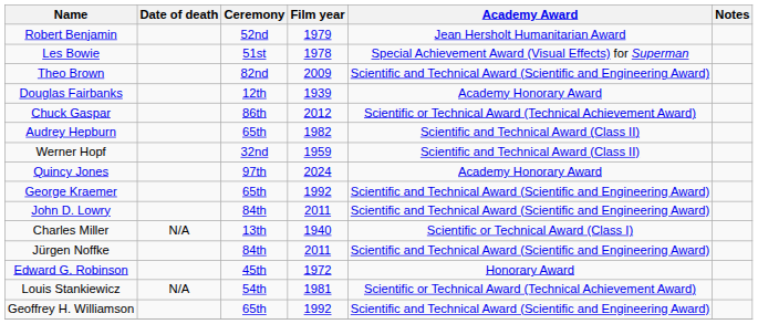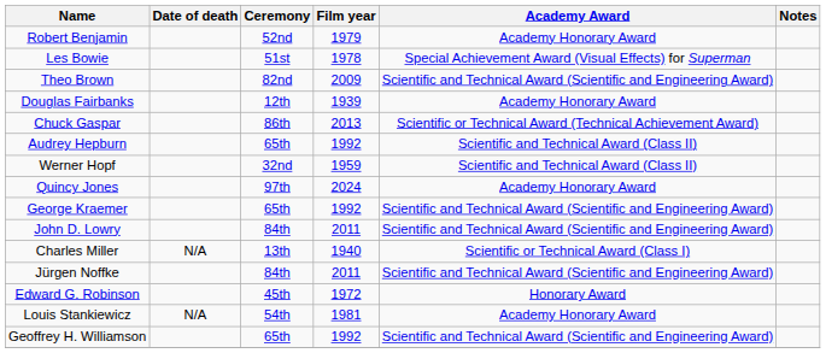 <table class="wikitable sortable" style="text-align: center">
 <tr>
 <th>Name</th>
 <th>Date of death</th>
 <th>Ceremony</th>
 <th>Film year</th>
 <th><a href='#'>Academy Award</a></th>
 <th>Notes</th>
 </tr>
 <tr>
 <td><a href='#'>Robert Benjamin</a></td>
 <td></td>
 <td><a href='#'>52nd</a></td>
 <td><a href='#'>1979</a></td>
-<td><a href='#'>Jean Hersholt Humanitarian Award</a></td>
+<td><a href='#'>Academy Honorary Award</a></td>
 <td></td>
 </tr>
 <tr>
 <td><a href='#'>Les Bowie</a></td>
 <td></td>
 <td><a href='#'>51st</a></td>
 <td><a href='#'>1978</a></td>
 <td><a href='#'>Special Achievement Award (Visual Effects)</a> for <em><a href='#'>Superman</a></em></td>
 <td></td>
 </tr>
 <tr>
 <td><a href='#'>Theo Brown</a></td>
 <td></td>
 <td><a href='#'>82nd</a></td>
 <td><a href='#'>2009</a></td>
 <td><a href='#'>Scientific and Technical Award (Scientific and Engineering Award)</a></td>
 <td></td>
 </tr>
 <tr>
 <td><a href='#'>Douglas Fairbanks</a></td>
 <td></td>
 <td><a href='#'>12th</a></td>
 <td><a href='#'>1939</a></td>
 <td><a href='#'>Academy Honorary Award</a></td>
 <td></td>
 </tr>
 <tr>
 <td><a href='#'>Chuck Gaspar</a></td>
 <td></td>
 <td><a href='#'>86th</a></td>
-<td><a href='#'>2012</a></td>
+<td><a href='#'>2013</a></td>
 <td><a href='#'>Scientific or Technical Award (Technical Achievement Award)</a></td>
 <td></td>
 </tr>
 <tr>
 <td><a href='#'>Audrey Hepburn</a></td>
 <td></td>
 <td><a href='#'>65th</a></td>
-<td><a href='#'>1982</a></td>
+<td><a href='#'>1992</a></td>
 <td><a href='#'>Scientific and Technical Award (Class II)</a></td>
 <td></td>
 </tr>
 <tr>
 <td>Werner Hopf</td>
 <td></td>
 <td><a href='#'>32nd</a></td>
 <td><a href='#'>1959</a></td>
 <td><a href='#'>Scientific and Technical Award (Class II)</a></td>
 <td></td>
 </tr>
 <tr>
 <td><a href='#'>Quincy Jones</a></td>
 <td></td>
 <td><a href='#'>97th</a></td>
 <td><a href='#'>2024</a></td>
 <td><a href='#'>Academy Honorary Award</a></td>
 <td></td>
 </tr>
 <tr>
 <td><a href='#'>George Kraemer</a></td>
 <td></td>
 <td><a href='#'>65th</a></td>
 <td><a href='#'>1992</a></td>
 <td><a href='#'>Scientific and Technical Award (Scientific and Engineering Award)</a></td>
 <td></td>
 </tr>
 <tr>
 <td><a href='#'>John D. Lowry</a></td>
 <td></td>
 <td><a href='#'>84th</a></td>
 <td><a href='#'>2011</a></td>
 <td><a href='#'>Scientific and Technical Award (Scientific and Engineering Award)</a></td>
 <td></td>
 </tr>
 <tr>
 <td>Charles Miller</td>
 <td>N/A</td>
 <td><a href='#'>13th</a></td>
 <td><a href='#'>1940</a></td>
 <td><a href='#'>Scientific or Technical Award (Class I)</a></td>
 <td></td>
 </tr>
 <tr>
 <td>Jürgen Noffke</td>
 <td></td>
 <td><a href='#'>84th</a></td>
 <td><a href='#'>2011</a></td>
 <td><a href='#'>Scientific and Technical Award (Scientific and Engineering Award)</a></td>
 <td></td>
 </tr>
 <tr>
 <td><a href='#'>Edward G. Robinson</a></td>
 <td></td>
 <td><a href='#'>45th</a></td>
 <td><a href='#'>1972</a></td>
 <td><a href='#'>Honorary Award</a></td>
 <td></td>
 </tr>
 <tr>
 <td>Louis Stankiewicz</td>
 <td>N/A</td>
 <td><a href='#'>54th</a></td>
 <td><a href='#'>1981</a></td>
-<td><a href='#'>Scientific or Technical Award (Technical Achievement Award)</a></td>
+<td><a href='#'>Academy Honorary Award</a></td>
 <td></td>
 </tr>
 <tr>
 <td>Geoffrey H. Williamson</td>
 <td></td>
 <td><a href='#'>65th</a></td>
 <td><a href='#'>1992</a></td>
 <td><a href='#'>Scientific and Technical Award (Scientific and Engineering Award)</a></td>
 <td></td>
 </tr>
 <tr>
 </tr>
 </table>
